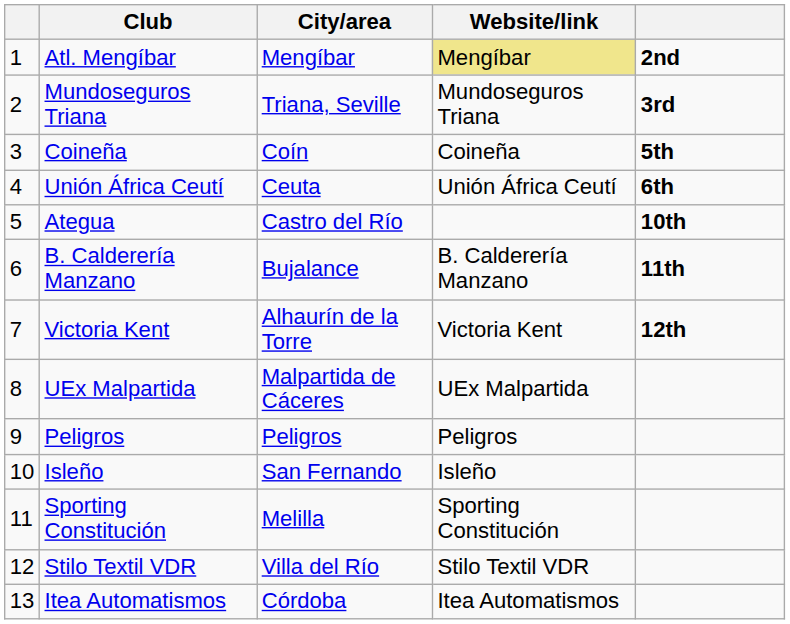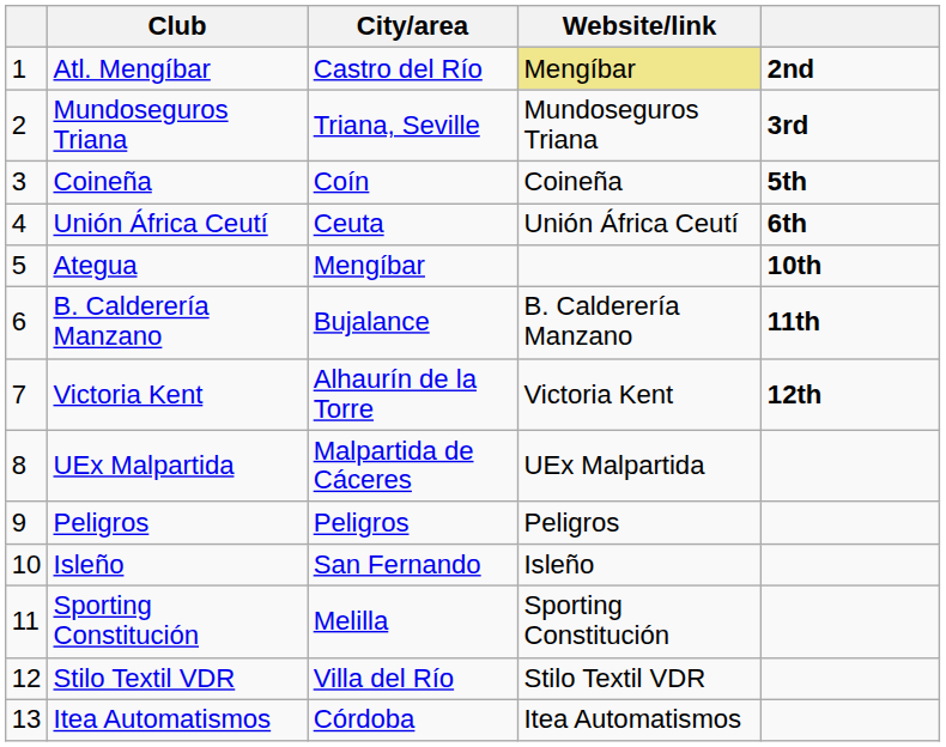 <table class="wikitable sortable">
 <tr>
 <th width=5></th>
 <th width=150>Club</th>
 <th width=120>City/area</th>
 <th width=140>Website/link</th>
 <th width=100></th>
 </tr>
 <tr>
 <td>1</td>
 <td><a href='#'>Atl. Mengíbar</a></td>
-<td><a href='#'>Mengíbar</a></td>
+<td><a href='#'>Castro del Río</a></td>
 <td style="background: khaki;">Mengíbar</td>
 <td><strong>2nd</strong></td>
 </tr>
 <tr>
 <td>2</td>
 <td><a href='#'>Mundoseguros Triana</a></td>
 <td><a href='#'>Triana, Seville</a></td>
 <td>Mundoseguros Triana</td>
 <td><strong>3rd</strong></td>
 </tr>
 <tr>
 <td>3</td>
 <td><a href='#'>Coineña</a></td>
 <td><a href='#'>Coín</a></td>
 <td>Coineña</td>
 <td><strong>5th</strong></td>
 </tr>
 <tr>
 <td>4</td>
 <td><a href='#'>Unión África Ceutí</a></td>
 <td><a href='#'>Ceuta</a></td>
 <td>Unión África Ceutí</td>
 <td><strong>6th</strong></td>
 </tr>
 <tr>
 <td>5</td>
 <td><a href='#'>Ategua</a></td>
-<td><a href='#'>Castro del Río</a></td>
+<td><a href='#'>Mengíbar</a></td>
 <td></td>
 <td><strong>10th</strong></td>
 </tr>
 <tr>
 <td>6</td>
 <td><a href='#'>B. Calderería Manzano</a></td>
 <td><a href='#'>Bujalance</a></td>
 <td>B. Calderería Manzano</td>
 <td><strong>11th</strong></td>
 </tr>
 <tr>
 <td>7</td>
 <td><a href='#'>Victoria Kent</a></td>
 <td><a href='#'>Alhaurín de la Torre</a></td>
 <td>Victoria Kent</td>
 <td><strong>12th</strong></td>
 </tr>
 <tr>
 <td>8</td>
 <td><a href='#'>UEx Malpartida</a></td>
 <td><a href='#'>Malpartida de Cáceres</a></td>
 <td>UEx Malpartida</td>
 <td><strong></strong></td>
 </tr>
 <tr>
 <td>9</td>
 <td><a href='#'>Peligros</a></td>
 <td><a href='#'>Peligros</a></td>
 <td>Peligros</td>
 <td><strong></strong></td>
 </tr>
 <tr>
 <td>10</td>
 <td><a href='#'>Isleño</a></td>
 <td><a href='#'>San Fernando</a></td>
 <td>Isleño</td>
 <td><strong></strong></td>
 </tr>
 <tr>
 <td>11</td>
 <td><a href='#'>Sporting Constitución</a></td>
 <td><a href='#'>Melilla</a></td>
 <td>Sporting Constitución</td>
 <td><strong></strong></td>
 </tr>
 <tr>
 <td>12</td>
 <td><a href='#'>Stilo Textil VDR</a></td>
 <td><a href='#'>Villa del Río</a></td>
 <td>Stilo Textil VDR</td>
 <td><strong></strong></td>
 </tr>
 <tr>
 <td>13</td>
 <td><a href='#'>Itea Automatismos</a></td>
 <td><a href='#'>Córdoba</a></td>
 <td>Itea Automatismos</td>
 <td><strong></strong></td>
 </tr>
 </table>
